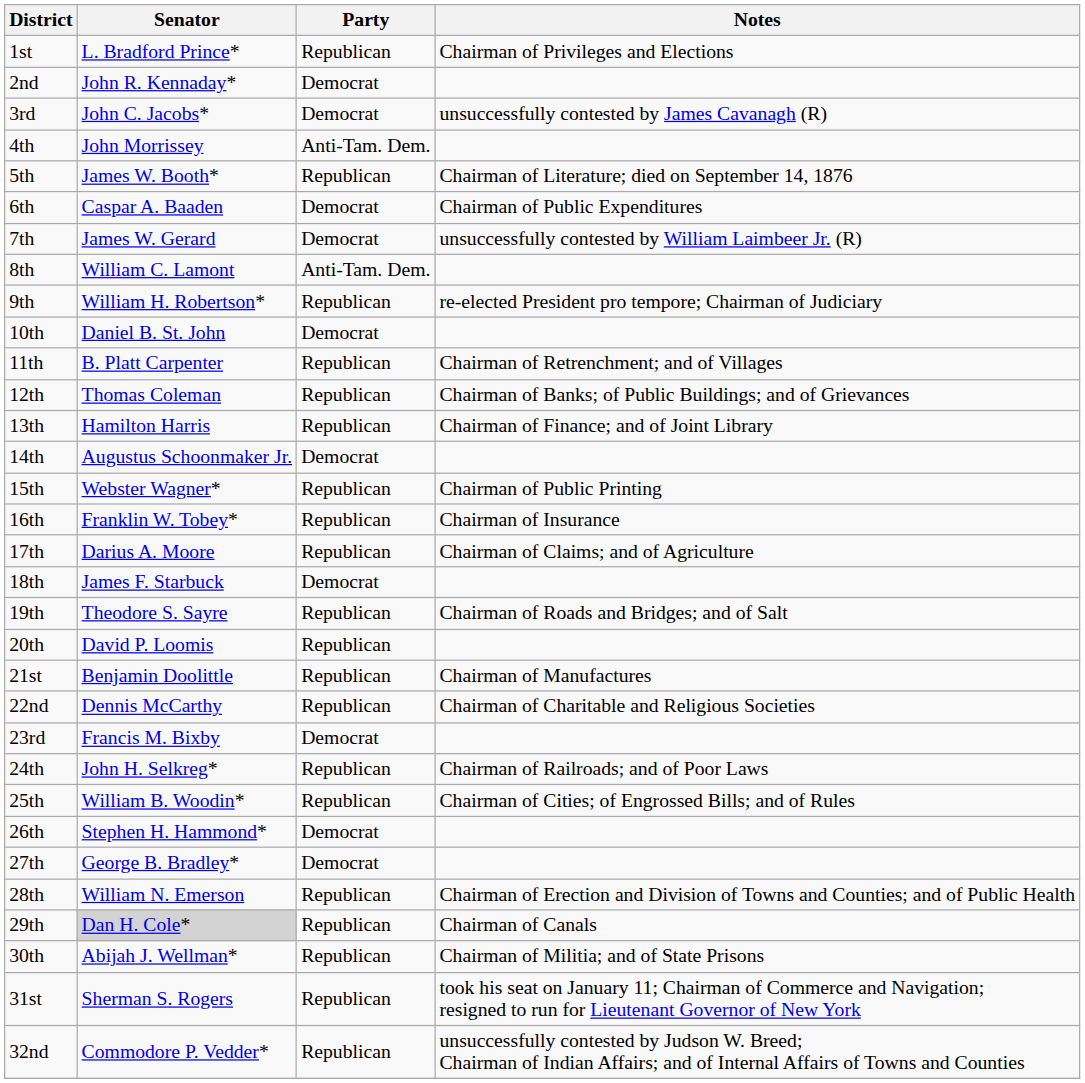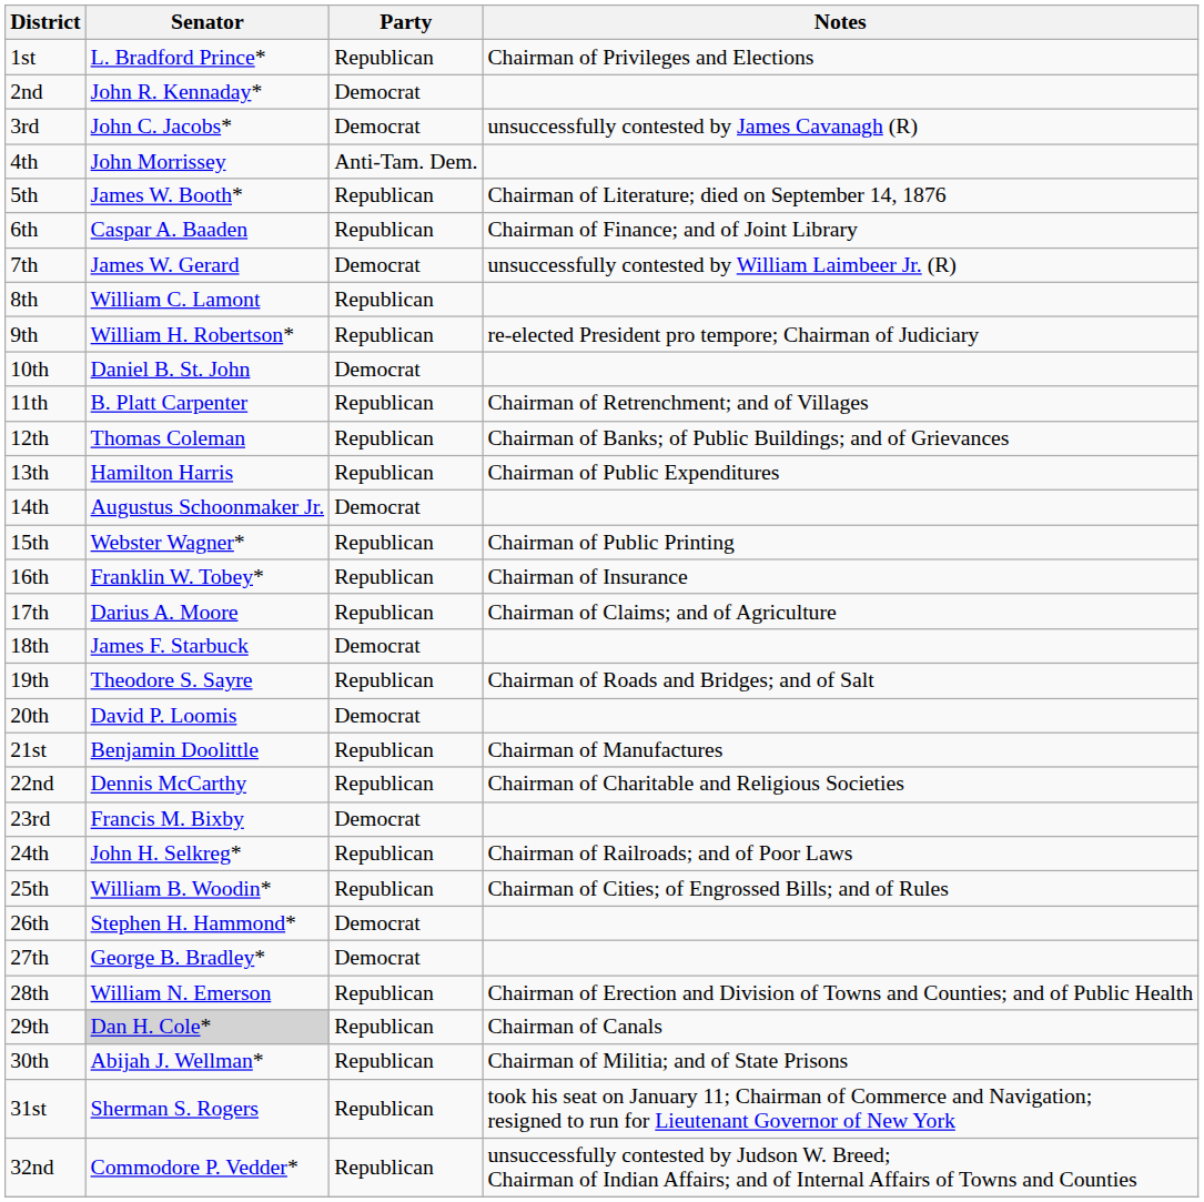 <table class=wikitable>
 <tr>
 <th>District</th>
 <th>Senator</th>
 <th>Party</th>
 <th>Notes</th>
 </tr>
 <tr>
 <td>1st</td>
 <td><a href='#'>L. Bradford Prince</a>*</td>
 <td>Republican</td>
 <td>Chairman of Privileges and Elections</td>
 </tr>
 <tr>
 <td>2nd</td>
 <td><a href='#'>John R. Kennaday</a>*</td>
 <td>Democrat</td>
 <td></td>
 </tr>
 <tr>
 <td>3rd</td>
 <td><a href='#'>John C. Jacobs</a>*</td>
 <td>Democrat</td>
 <td>unsuccessfully contested by <a href='#'>James Cavanagh</a> (R)</td>
 </tr>
 <tr>
 <td>4th</td>
 <td><a href='#'>John Morrissey</a></td>
 <td>Anti-Tam. Dem.</td>
 <td></td>
 </tr>
 <tr>
 <td>5th</td>
 <td><a href='#'>James W. Booth</a>*</td>
 <td>Republican</td>
 <td>Chairman of Literature; died on September 14, 1876</td>
 </tr>
 <tr>
 <td>6th</td>
 <td><a href='#'>Caspar A. Baaden</a></td>
-<td>Democrat</td>
-<td>Chairman of Public Expenditures</td>
+<td>Republican</td>
+<td>Chairman of Finance; and of Joint Library</td>
 </tr>
 <tr>
 <td>7th</td>
 <td><a href='#'>James W. Gerard</a></td>
 <td>Democrat</td>
 <td>unsuccessfully contested by <a href='#'>William Laimbeer Jr.</a> (R)</td>
 </tr>
 <tr>
 <td>8th</td>
 <td><a href='#'>William C. Lamont</a></td>
-<td>Anti-Tam. Dem.</td>
+<td>Republican</td>
 <td></td>
 </tr>
 <tr>
 <td>9th</td>
 <td><a href='#'>William H. Robertson</a>*</td>
 <td>Republican</td>
 <td>re-elected President pro tempore; Chairman of Judiciary</td>
 </tr>
 <tr>
 <td>10th</td>
 <td><a href='#'>Daniel B. St. John</a></td>
 <td>Democrat</td>
 <td></td>
 </tr>
 <tr>
 <td>11th</td>
 <td><a href='#'>B. Platt Carpenter</a></td>
 <td>Republican</td>
 <td>Chairman of Retrenchment; and of Villages</td>
 </tr>
 <tr>
 <td>12th</td>
 <td><a href='#'>Thomas Coleman</a></td>
 <td>Republican</td>
 <td>Chairman of Banks; of Public Buildings; and of Grievances</td>
 </tr>
 <tr>
 <td>13th</td>
 <td><a href='#'>Hamilton Harris</a></td>
 <td>Republican</td>
-<td>Chairman of Finance; and of Joint Library</td>
+<td>Chairman of Public Expenditures</td>
 </tr>
 <tr>
 <td>14th</td>
 <td><a href='#'>Augustus Schoonmaker Jr.</a></td>
 <td>Democrat</td>
 <td></td>
 </tr>
 <tr>
 <td>15th</td>
 <td><a href='#'>Webster Wagner</a>*</td>
 <td>Republican</td>
 <td>Chairman of Public Printing</td>
 </tr>
 <tr>
 <td>16th</td>
 <td><a href='#'>Franklin W. Tobey</a>*</td>
 <td>Republican</td>
 <td>Chairman of Insurance</td>
 </tr>
 <tr>
 <td>17th</td>
 <td><a href='#'>Darius A. Moore</a></td>
 <td>Republican</td>
 <td>Chairman of Claims; and of Agriculture</td>
 </tr>
 <tr>
 <td>18th</td>
 <td><a href='#'>James F. Starbuck</a></td>
 <td>Democrat</td>
 <td></td>
 </tr>
 <tr>
 <td>19th</td>
 <td><a href='#'>Theodore S. Sayre</a></td>
 <td>Republican</td>
 <td>Chairman of Roads and Bridges; and of Salt</td>
 </tr>
 <tr>
 <td>20th</td>
 <td><a href='#'>David P. Loomis</a></td>
-<td>Republican</td>
+<td>Democrat</td>
 <td></td>
 </tr>
 <tr>
 <td>21st</td>
 <td><a href='#'>Benjamin Doolittle</a></td>
 <td>Republican</td>
 <td>Chairman of Manufactures</td>
 </tr>
 <tr>
 <td>22nd</td>
 <td><a href='#'>Dennis McCarthy</a></td>
 <td>Republican</td>
 <td>Chairman of Charitable and Religious Societies</td>
 </tr>
 <tr>
 <td>23rd</td>
 <td><a href='#'>Francis M. Bixby</a></td>
 <td>Democrat</td>
 <td></td>
 </tr>
 <tr>
 <td>24th</td>
 <td><a href='#'>John H. Selkreg</a>*</td>
 <td>Republican</td>
 <td>Chairman of Railroads; and of Poor Laws</td>
 </tr>
 <tr>
 <td>25th</td>
 <td><a href='#'>William B. Woodin</a>*</td>
 <td>Republican</td>
 <td>Chairman of Cities; of Engrossed Bills; and of Rules</td>
 </tr>
 <tr>
 <td>26th</td>
 <td><a href='#'>Stephen H. Hammond</a>*</td>
 <td>Democrat</td>
 <td></td>
 </tr>
 <tr>
 <td>27th</td>
 <td><a href='#'>George B. Bradley</a>*</td>
 <td>Democrat</td>
 <td></td>
 </tr>
 <tr>
 <td>28th</td>
 <td><a href='#'>William N. Emerson</a></td>
 <td>Republican</td>
 <td>Chairman of Erection and Division of Towns and Counties; and of Public Health</td>
 </tr>
 <tr>
 <td>29th</td>
 <td style="background: lightgrey;"><a href='#'>Dan H. Cole</a>*</td>
 <td>Republican</td>
 <td>Chairman of Canals</td>
 </tr>
 <tr>
 <td>30th</td>
 <td><a href='#'>Abijah J. Wellman</a>*</td>
 <td>Republican</td>
 <td>Chairman of Militia; and of State Prisons</td>
 </tr>
 <tr>
 <td>31st</td>
 <td><a href='#'>Sherman S. Rogers</a></td>
 <td>Republican</td>
 <td>took his seat on January 11; Chairman of Commerce and Navigation; <br>resigned to run for <a href='#'>Lieutenant Governor of New York</a></td>
 </tr>
 <tr>
 <td>32nd</td>
 <td><a href='#'>Commodore P. Vedder</a>*</td>
 <td>Republican</td>
 <td>unsuccessfully contested by Judson W. Breed; <br>Chairman of Indian Affairs; and of Internal Affairs of Towns and Counties</td>
 </tr>
 <tr>
 </tr>
 </table>
